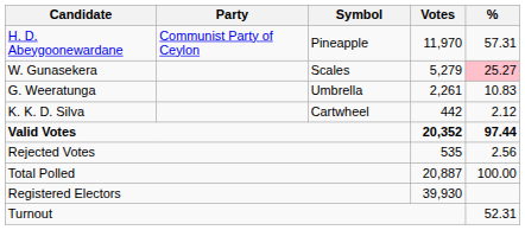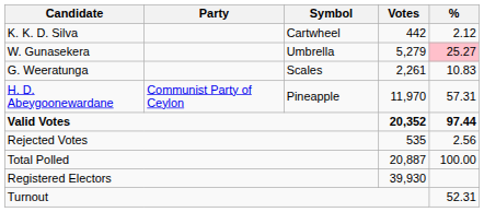 <table class="wikitable" border="1" style="text-align:right;">
 <tr>
 <th align=left width="180">Candidate</th>
 <th align=left width="180">Party</th>
 <th align=left width="120">Symbol</th>
 <th align=left width="60">Votes</th>
 <th align=left width="60">%</th>
 </tr>
 <tr>
-<td align=left><a href='#'>H. D. Abeygoonewardane</a></td>
-<td align=left><a href='#'>Communist Party of Ceylon</a></td>
-<td align=left>Pineapple</td>
-<td align=right>11,970</td>
-<td align=right>57.31</td>
+<td align=left>K. K. D. Silva</td>
+<td></td>
+<td align=left>Cartwheel</td>
+<td align=right>442</td>
+<td align=right>2.12</td>
 </tr>
 <tr>
 <td align=left>W. Gunasekera</td>
 <td></td>
-<td align=left>Scales</td>
+<td align=left>Umbrella</td>
 <td align=right>5,279</td>
 <td align=right style="background: pink;">25.27</td>
 </tr>
 <tr>
 <td align=left>G. Weeratunga</td>
 <td></td>
-<td align=left>Umbrella</td>
+<td align=left>Scales</td>
 <td align=right>2,261</td>
 <td align=right>10.83</td>
 </tr>
 <tr>
-<td align=left>K. K. D. Silva</td>
-<td></td>
-<td align=left>Cartwheel</td>
-<td align=right>442</td>
-<td align=right>2.12</td>
+<td align=left><a href='#'>H. D. Abeygoonewardane</a></td>
+<td align=left><a href='#'>Communist Party of Ceylon</a></td>
+<td align=left>Pineapple</td>
+<td align=right>11,970</td>
+<td align=right>57.31</td>
 </tr>
 <tr>
 <td align=left colspan=3><strong>Valid Votes</strong></td>
 <td align=right><strong>20,352</strong></td>
 <td align=right><strong>97.44</strong></td>
 </tr>
 <tr>
 <td align=left colspan=3>Rejected Votes</td>
 <td align=right>535</td>
 <td align=right>2.56</td>
 </tr>
 <tr>
 <td align=left colspan=3>Total Polled</td>
 <td align=right>20,887</td>
 <td align=right>100.00</td>
 </tr>
 <tr>
 <td align=left colspan=3>Registered Electors</td>
 <td align=right>39,930</td>
 <td align=right></td>
 </tr>
 <tr>
 <td align=left colspan=4>Turnout</td>
 <td align=right>52.31</td>
 </tr>
 </table>
